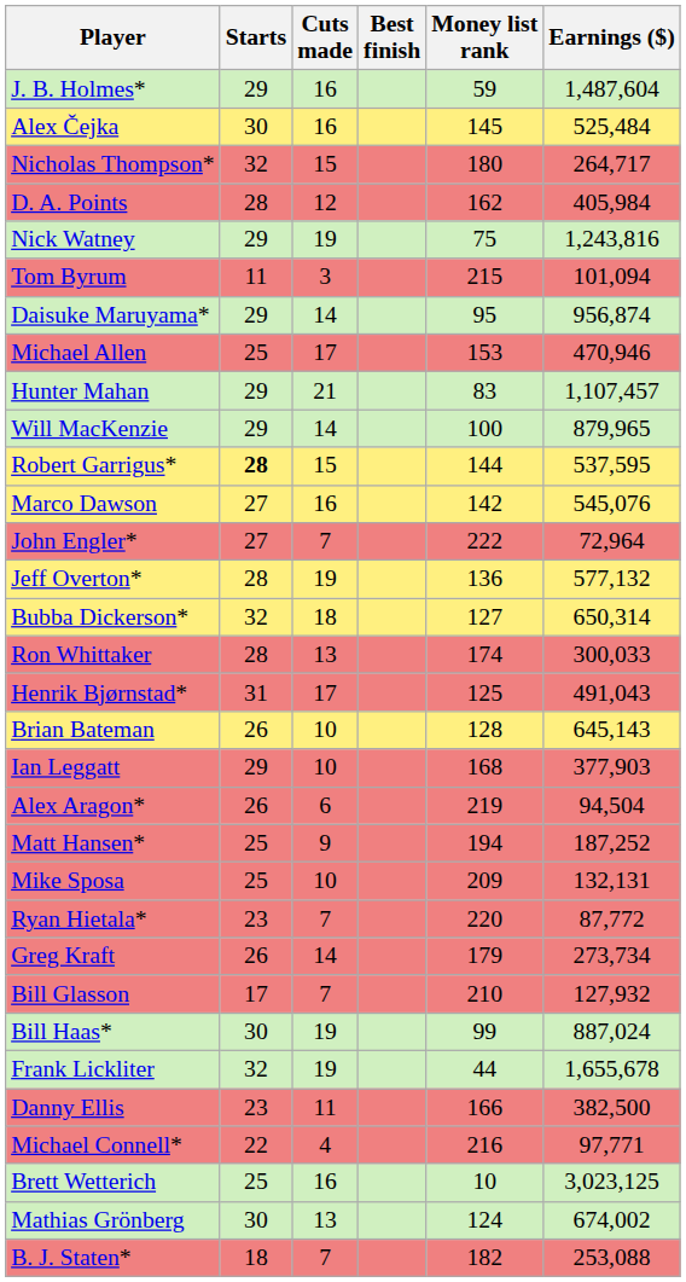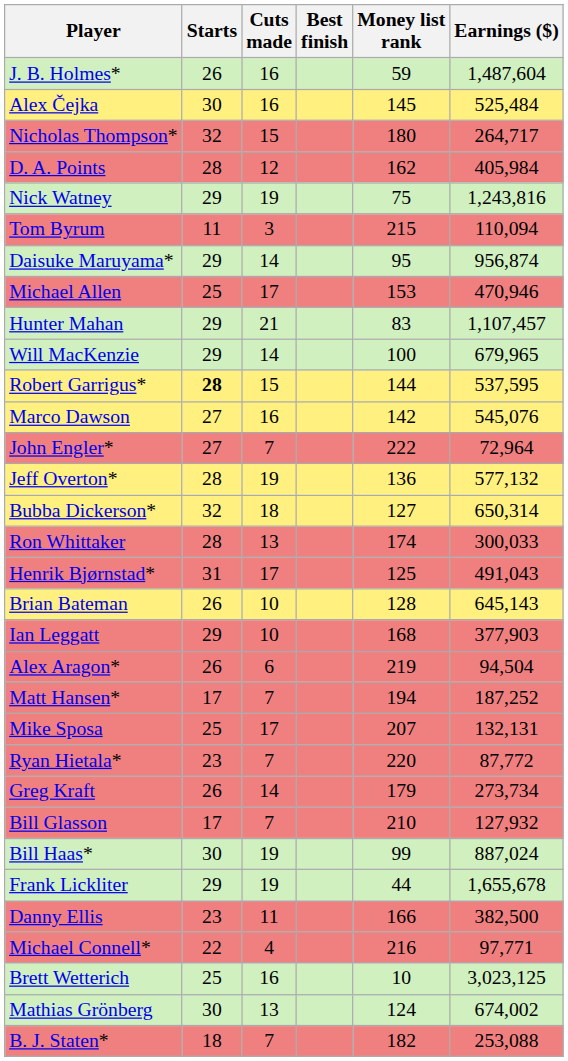 <table class=" sortable wikitable" style="text-align:center">
 <tr>
 <th>Player</th>
 <th>Starts</th>
 <th>Cuts<br>made</th>
 <th>Best<br>finish</th>
 <th>Money list<br>rank</th>
 <th>Earnings ($)</th>
 </tr>
 <tr style="background:#D0F0C0;">
 <td align=left> <a href='#'>J. B. Holmes</a>*</td>
-<td>29</td>
+<td>26</td>
 <td>16</td>
 <td></td>
 <td>59</td>
 <td>1,487,604</td>
 </tr>
 <tr style="background:#FFF080;">
 <td align=left> <a href='#'>Alex Čejka</a></td>
 <td>30</td>
 <td>16</td>
 <td></td>
 <td>145</td>
 <td>525,484</td>
 </tr>
 <tr style="background:#F08080;">
 <td align=left> <a href='#'>Nicholas Thompson</a>*</td>
 <td>32</td>
 <td>15</td>
 <td></td>
 <td>180</td>
 <td>264,717</td>
 </tr>
 <tr style="background:#F08080;">
 <td align=left> <a href='#'>D. A. Points</a></td>
 <td>28</td>
 <td>12</td>
 <td></td>
 <td>162</td>
 <td>405,984</td>
 </tr>
 <tr style="background:#D0F0C0;">
 <td align=left> <a href='#'>Nick Watney</a></td>
 <td>29</td>
 <td>19</td>
 <td></td>
 <td>75</td>
 <td>1,243,816</td>
 </tr>
 <tr style="background:#F08080;">
 <td align=left> <a href='#'>Tom Byrum</a></td>
 <td>11</td>
 <td>3</td>
 <td></td>
 <td>215</td>
-<td>101,094</td>
+<td>110,094</td>
 </tr>
 <tr style="background:#D0F0C0;">
 <td align=left> <a href='#'>Daisuke Maruyama</a>*</td>
 <td>29</td>
 <td>14</td>
 <td></td>
 <td>95</td>
 <td>956,874</td>
 </tr>
 <tr style="background:#F08080;">
 <td align=left> <a href='#'>Michael Allen</a></td>
 <td>25</td>
 <td>17</td>
 <td></td>
 <td>153</td>
 <td>470,946</td>
 </tr>
 <tr style="background:#D0F0C0;">
 <td align=left> <a href='#'>Hunter Mahan</a></td>
 <td>29</td>
 <td>21</td>
 <td></td>
 <td>83</td>
 <td>1,107,457</td>
 </tr>
 <tr style="background:#D0F0C0;">
 <td align=left> <a href='#'>Will MacKenzie</a></td>
 <td>29</td>
 <td>14</td>
 <td></td>
 <td>100</td>
-<td>879,965</td>
+<td>679,965</td>
 </tr>
 <tr style="background:#FFF080;">
 <td align=left> <a href='#'>Robert Garrigus</a>*</td>
 <td><strong>28</strong></td>
 <td>15</td>
 <td></td>
 <td>144</td>
 <td>537,595</td>
 </tr>
 <tr style="background:#FFF080;">
 <td align=left> <a href='#'>Marco Dawson</a></td>
 <td>27</td>
 <td>16</td>
 <td></td>
 <td>142</td>
 <td>545,076</td>
 </tr>
 <tr style="background:#F08080;">
 <td align=left> <a href='#'>John Engler</a>*</td>
 <td>27</td>
 <td>7</td>
 <td></td>
 <td>222</td>
 <td>72,964</td>
 </tr>
 <tr style="background:#FFF080;">
 <td align=left> <a href='#'>Jeff Overton</a>*</td>
 <td>28</td>
 <td>19</td>
 <td></td>
 <td>136</td>
 <td>577,132</td>
 </tr>
 <tr style="background:#FFF080;">
 <td align=left> <a href='#'>Bubba Dickerson</a>*</td>
 <td>32</td>
 <td>18</td>
 <td></td>
 <td>127</td>
 <td>650,314</td>
 </tr>
 <tr style="background:#F08080;">
 <td align=left> <a href='#'>Ron Whittaker</a></td>
 <td>28</td>
 <td>13</td>
 <td></td>
 <td>174</td>
 <td>300,033</td>
 </tr>
 <tr style="background:#F08080;">
 <td align=left> <a href='#'>Henrik Bjørnstad</a>*</td>
 <td>31</td>
 <td>17</td>
 <td></td>
 <td>125</td>
 <td>491,043</td>
 </tr>
 <tr style="background:#FFF080;">
 <td align=left> <a href='#'>Brian Bateman</a></td>
 <td>26</td>
 <td>10</td>
 <td></td>
 <td>128</td>
 <td>645,143</td>
 </tr>
 <tr style="background:#F08080;">
 <td align=left> <a href='#'>Ian Leggatt</a></td>
 <td>29</td>
 <td>10</td>
 <td></td>
 <td>168</td>
 <td>377,903</td>
 </tr>
 <tr style="background:#F08080;">
 <td align=left> <a href='#'>Alex Aragon</a>*</td>
 <td>26</td>
 <td>6</td>
 <td></td>
 <td>219</td>
 <td>94,504</td>
 </tr>
 <tr style="background:#F08080;">
 <td align=left> <a href='#'>Matt Hansen</a>*</td>
-<td>25</td>
-<td>9</td>
+<td>17</td>
+<td>7</td>
 <td></td>
 <td>194</td>
 <td>187,252</td>
 </tr>
 <tr style="background:#F08080;">
 <td align=left> <a href='#'>Mike Sposa</a></td>
 <td>25</td>
-<td>10</td>
+<td>17</td>
 <td></td>
-<td>209</td>
+<td>207</td>
 <td>132,131</td>
 </tr>
 <tr style="background:#F08080;">
 <td align=left> <a href='#'>Ryan Hietala</a>*</td>
 <td>23</td>
 <td>7</td>
 <td></td>
 <td>220</td>
 <td>87,772</td>
 </tr>
 <tr style="background:#F08080;">
 <td align=left> <a href='#'>Greg Kraft</a></td>
 <td>26</td>
 <td>14</td>
 <td></td>
 <td>179</td>
 <td>273,734</td>
 </tr>
 <tr style="background:#F08080;">
 <td align=left> <a href='#'>Bill Glasson</a></td>
 <td>17</td>
 <td>7</td>
 <td></td>
 <td>210</td>
 <td>127,932</td>
 </tr>
 <tr style="background:#D0F0C0;">
 <td align=left> <a href='#'>Bill Haas</a>*</td>
 <td>30</td>
 <td>19</td>
 <td></td>
 <td>99</td>
 <td>887,024</td>
 </tr>
 <tr style="background:#D0F0C0;">
 <td align=left> <a href='#'>Frank Lickliter</a></td>
-<td>32</td>
+<td>29</td>
 <td>19</td>
 <td></td>
 <td>44</td>
 <td>1,655,678</td>
 </tr>
 <tr style="background:#F08080;">
 <td align=left> <a href='#'>Danny Ellis</a></td>
 <td>23</td>
 <td>11</td>
 <td></td>
 <td>166</td>
 <td>382,500</td>
 </tr>
 <tr style="background:#F08080;">
 <td align=left> <a href='#'>Michael Connell</a>*</td>
 <td>22</td>
 <td>4</td>
 <td></td>
 <td>216</td>
 <td>97,771</td>
 </tr>
 <tr style="background:#D0F0C0;">
 <td align=left> <a href='#'>Brett Wetterich</a></td>
 <td>25</td>
 <td>16</td>
 <td></td>
 <td>10</td>
 <td>3,023,125</td>
 </tr>
 <tr style="background:#D0F0C0;">
 <td align=left> <a href='#'>Mathias Grönberg</a></td>
 <td>30</td>
 <td>13</td>
 <td></td>
 <td>124</td>
 <td>674,002</td>
 </tr>
 <tr style="background:#F08080;">
 <td align=left> <a href='#'>B. J. Staten</a>*</td>
 <td>18</td>
 <td>7</td>
 <td></td>
 <td>182</td>
 <td>253,088</td>
 </tr>
 </table>
